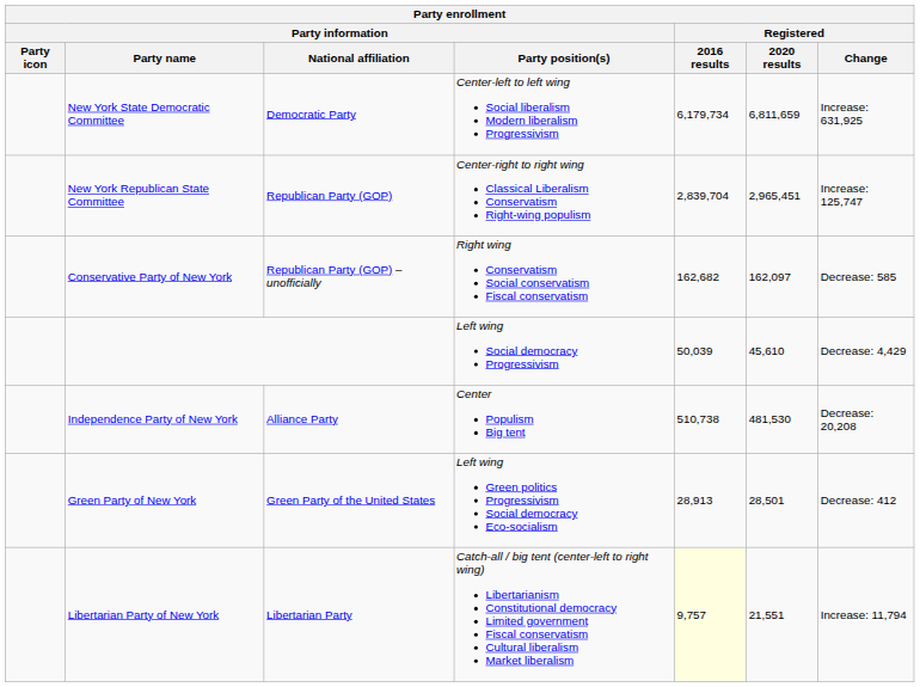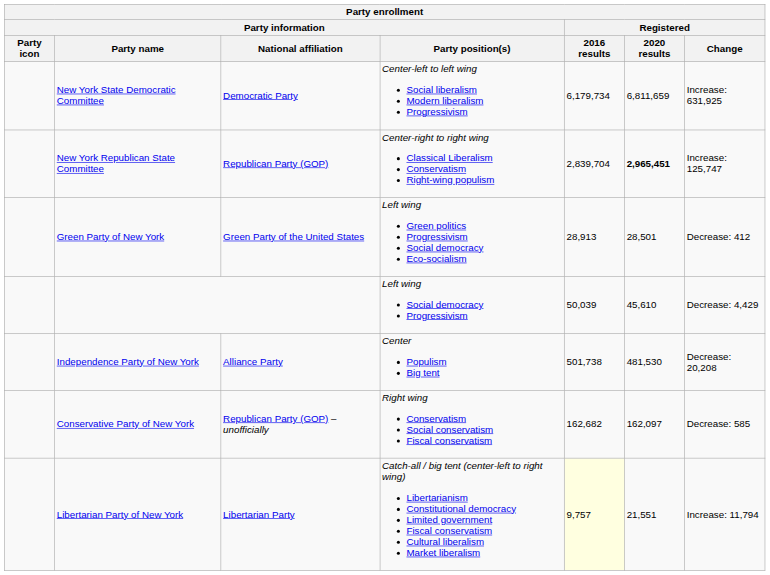 <table class="wikitable sortable mw-collapsible mw-collapsed">
 <tr>
 <th colspan="7">Party enrollment</th>
 </tr>
 <tr>
 <th colspan="4">Party information</th>
 <th colspan="3">Registered</th>
 </tr>
 <tr>
 <th>Party icon</th>
 <th>Party name</th>
 <th>National affiliation</th>
 <th>Party position(s)</th>
 <th>2016 results</th>
 <th>2020 results</th>
 <th>Change</th>
 </tr>
 <tr>
 <td></td>
 <td><a href='#'>New York State Democratic Committee</a></td>
 <td><a href='#'>Democratic Party</a></td>
 <td><em>Center-left to left wing</em><br><ul><li><a href='#'>Social liberalism</a></li><li><a href='#'>Modern liberalism</a></li><li><a href='#'>Progressivism</a></li></ul></td>
 <td>6,179,734</td>
 <td>6,811,659</td>
 <td> Increase: 631,925</td>
 </tr>
 <tr>
 <td></td>
 <td><a href='#'>New York Republican State Committee</a></td>
 <td><a href='#'>Republican Party (GOP)</a></td>
 <td><em>Center-right to right wing</em><br><ul><li><a href='#'>Classical Liberalism</a></li><li><a href='#'>Conservatism</a></li><li><a href='#'>Right-wing populism</a></li></ul></td>
 <td>2,839,704</td>
-<td>2,965,451</td>
+<td><strong>2,965,451</strong></td>
 <td> Increase: 125,747</td>
 </tr>
 <tr>
 <td></td>
-<td><a href='#'>Conservative Party of New York</a></td>
-<td><a href='#'>Republican Party (GOP)</a>  – <em>unofficially</em></td>
-<td><em>Right wing</em><br><ul><li><a href='#'>Conservatism</a></li><li><a href='#'>Social conservatism</a></li><li><a href='#'>Fiscal conservatism</a></li></ul></td>
-<td>162,682</td>
-<td>162,097</td>
-<td> Decrease: 585</td>
+<td><a href='#'>Green Party of New York</a></td>
+<td><a href='#'>Green Party of the United States</a></td>
+<td><em>Left wing</em><br><ul><li><a href='#'>Green politics</a></li><li><a href='#'>Progressivism</a></li><li><a href='#'>Social democracy</a></li><li><a href='#'>Eco-socialism</a></li></ul></td>
+<td>28,913</td>
+<td>28,501</td>
+<td> Decrease: 412</td>
 </tr>
 <tr>
 <td></td>
 <td colspan="2"></td>
 <td><em>Left wing</em><br><ul><li><a href='#'>Social democracy</a></li><li><a href='#'>Progressivism</a></li></ul></td>
 <td>50,039</td>
 <td>45,610</td>
 <td> Decrease: 4,429</td>
 </tr>
 <tr>
 <td></td>
 <td><a href='#'>Independence Party of New York</a></td>
 <td><a href='#'>Alliance Party</a></td>
 <td><em>Center</em><br><ul><li><a href='#'>Populism</a></li><li><a href='#'>Big tent</a></li></ul></td>
-<td>510,738</td>
+<td>501,738</td>
 <td>481,530</td>
 <td> Decrease: 20,208</td>
 </tr>
 <tr>
 <td></td>
-<td><a href='#'>Green Party of New York</a></td>
-<td><a href='#'>Green Party of the United States</a></td>
-<td><em>Left wing</em><br><ul><li><a href='#'>Green politics</a></li><li><a href='#'>Progressivism</a></li><li><a href='#'>Social democracy</a></li><li><a href='#'>Eco-socialism</a></li></ul></td>
-<td>28,913</td>
-<td>28,501</td>
-<td> Decrease: 412</td>
+<td><a href='#'>Conservative Party of New York</a></td>
+<td><a href='#'>Republican Party (GOP)</a>  – <em>unofficially</em></td>
+<td><em>Right wing</em><br><ul><li><a href='#'>Conservatism</a></li><li><a href='#'>Social conservatism</a></li><li><a href='#'>Fiscal conservatism</a></li></ul></td>
+<td>162,682</td>
+<td>162,097</td>
+<td> Decrease: 585</td>
 </tr>
 <tr>
 <td></td>
 <td><a href='#'>Libertarian Party of New York</a></td>
 <td><a href='#'>Libertarian Party</a></td>
 <td><em>Catch-all / big tent (center-left to right wing)</em><br><ul><li><a href='#'>Libertarianism</a></li><li><a href='#'>Constitutional democracy</a></li><li><a href='#'>Limited government</a></li><li><a href='#'>Fiscal conservatism</a></li><li><a href='#'>Cultural liberalism</a></li><li><a href='#'>Market liberalism</a></li></ul></td>
 <td style="background: lightyellow;">9,757</td>
 <td>21,551</td>
 <td> Increase: 11,794</td>
 </tr>
 </table>
